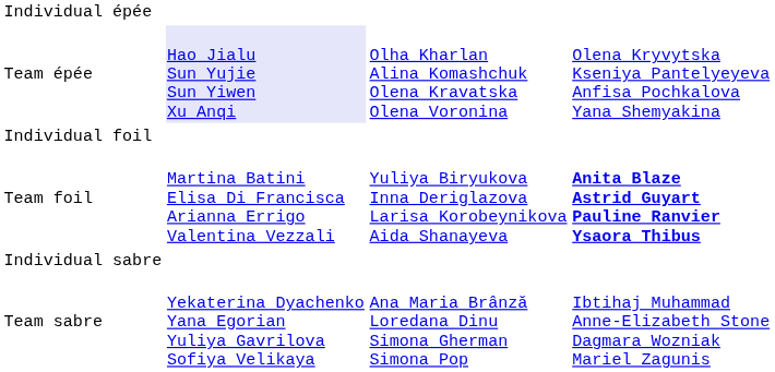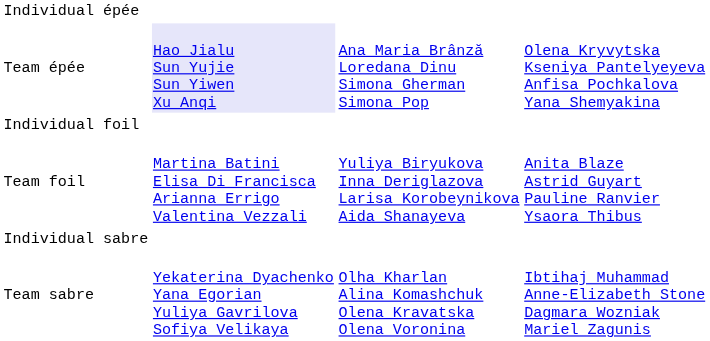 <table>
 <tr>
 <td>Individual épée<br></td>
 <td></td>
 <td></td>
 <td><br></td>
 </tr>
 <tr>
 <td>Team épée<br></td>
 <td style="background: lavender;"><br><a href='#'>Hao Jialu</a><br><a href='#'>Sun Yujie</a><br><a href='#'>Sun Yiwen</a><br><a href='#'>Xu Anqi</a></td>
-<td><br><a href='#'>Olha Kharlan</a><br><a href='#'>Alina Komashchuk</a><br><a href='#'>Olena Kravatska</a><br><a href='#'>Olena Voronina</a></td>
+<td><br><a href='#'>Ana Maria Brânză</a><br><a href='#'>Loredana Dinu</a><br><a href='#'>Simona Gherman</a><br><a href='#'>Simona Pop</a></td>
 <td><br><a href='#'>Olena Kryvytska</a><br><a href='#'>Kseniya Pantelyeyeva</a><br><a href='#'>Anfisa Pochkalova</a> <br><a href='#'>Yana Shemyakina</a></td>
 </tr>
 <tr>
 <td>Individual foil<br></td>
 <td></td>
 <td></td>
 <td><br></td>
 </tr>
 <tr>
 <td>Team foil<br></td>
 <td><br><a href='#'>Martina Batini</a><br><a href='#'>Elisa Di Francisca</a><br><a href='#'>Arianna Errigo</a><br><a href='#'>Valentina Vezzali</a></td>
 <td><br><a href='#'>Yuliya Biryukova</a><br><a href='#'>Inna Deriglazova</a><br><a href='#'>Larisa Korobeynikova</a><br><a href='#'>Aida Shanayeva</a></td>
-<td><strong><br><a href='#'>Anita Blaze</a><br><a href='#'>Astrid Guyart</a><br><a href='#'>Pauline Ranvier</a><br><a href='#'>Ysaora Thibus</a></strong></td>
+<td><br><a href='#'>Anita Blaze</a><br><a href='#'>Astrid Guyart</a><br><a href='#'>Pauline Ranvier</a><br><a href='#'>Ysaora Thibus</a></td>
 </tr>
 <tr>
 <td>Individual sabre<br></td>
 <td></td>
 <td></td>
 <td><br></td>
 </tr>
 <tr>
 <td>Team sabre<br></td>
 <td><br><a href='#'>Yekaterina Dyachenko</a><br><a href='#'>Yana Egorian</a><br><a href='#'>Yuliya Gavrilova</a><br><a href='#'>Sofiya Velikaya</a></td>
-<td><br><a href='#'>Ana Maria Brânză</a><br><a href='#'>Loredana Dinu</a><br><a href='#'>Simona Gherman</a><br><a href='#'>Simona Pop</a></td>
+<td><br><a href='#'>Olha Kharlan</a><br><a href='#'>Alina Komashchuk</a><br><a href='#'>Olena Kravatska</a><br><a href='#'>Olena Voronina</a></td>
 <td><br><a href='#'>Ibtihaj Muhammad</a><br><a href='#'>Anne-Elizabeth Stone</a><br><a href='#'>Dagmara Wozniak</a><br><a href='#'>Mariel Zagunis</a></td>
 </tr>
 </table>
